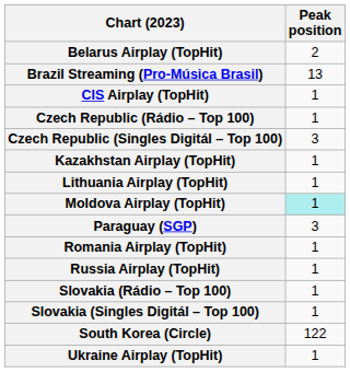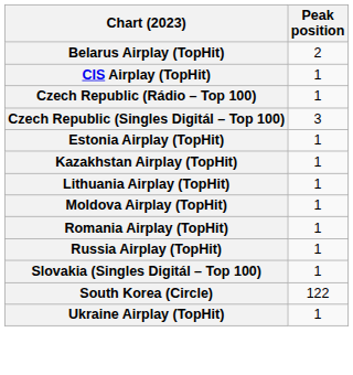 <table class="wikitable sortable plainrowheaders" style="text-align:center">
 <tr>
 <th scope="col">Chart (2023)</th>
 <th scope="col">Peak<br>position</th>
 </tr>
 <tr>
 <th scope="row">Belarus Airplay (TopHit)</th>
 <td>2</td>
-</tr>
-<tr>
-<th scope="row">Brazil Streaming (<a href='#'>Pro-Música Brasil</a>)</th>
-<td>13</td>
 </tr>
 <tr>
 <th scope="row"><a href='#'>CIS</a> Airplay (TopHit)</th>
 <td>1</td>
 </tr>
 <tr>
 <th scope="row">Czech Republic (Rádio – Top 100)</th>
 <td>1</td>
 </tr>
 <tr>
 <th scope="row">Czech Republic (Singles Digitál – Top 100)</th>
 <td>3</td>
 </tr>
 <tr>
+<th scope="row">Estonia Airplay (TopHit)</th>
+<td>1</td>
+</tr>
+<tr>
 <th scope="row">Kazakhstan Airplay (TopHit)</th>
 <td>1</td>
 </tr>
 <tr>
 <th scope="row">Lithuania Airplay (TopHit)</th>
 <td>1</td>
 </tr>
 <tr>
 <th scope="row">Moldova Airplay (TopHit)</th>
-<td style="background: paleturquoise;">1</td>
-</tr>
-<tr>
-<th scope="row">Paraguay (<a href='#'>SGP</a>)</th>
-<td>3</td>
+<td>1</td>
 </tr>
 <tr>
 <th scope="row">Romania Airplay (TopHit)</th>
 <td>1</td>
 </tr>
 <tr>
 <th scope="row">Russia Airplay (TopHit)</th>
-<td>1</td>
-</tr>
-<tr>
-<th scope="row">Slovakia (Rádio – Top 100)</th>
 <td>1</td>
 </tr>
 <tr>
 <th scope="row">Slovakia (Singles Digitál – Top 100)</th>
 <td>1</td>
 </tr>
 <tr>
 <th scope="row">South Korea (Circle)</th>
 <td>122</td>
 </tr>
 <tr>
 <th scope="row">Ukraine Airplay (TopHit)</th>
 <td>1</td>
 </tr>
 </table>
